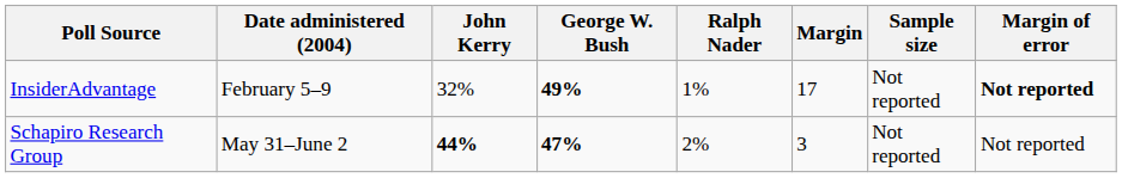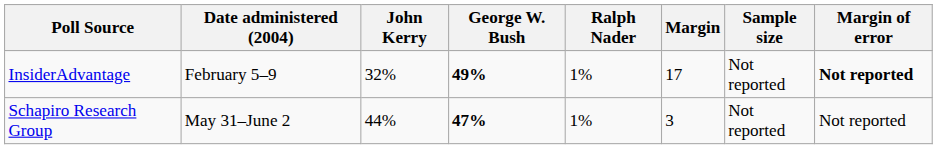 <table class="wikitable">
 <tr>
 <th>Poll Source</th>
 <th>Date administered (2004)</th>
 <th>John Kerry</th>
 <th>George W. Bush</th>
 <th>Ralph Nader</th>
 <th>Margin</th>
 <th>Sample size</th>
 <th>Margin of error</th>
 </tr>
 <tr>
 <td><a href='#'>InsiderAdvantage</a></td>
 <td>February 5–9</td>
 <td>32%</td>
 <td><strong>49%</strong></td>
 <td>1%</td>
 <td>17</td>
 <td>Not reported</td>
 <td><strong>Not reported</strong></td>
 </tr>
 <tr>
 <td><a href='#'>Schapiro Research Group</a></td>
 <td>May 31–June 2</td>
-<td><strong>44%</strong></td>
+<td>44%</td>
 <td><strong>47%</strong></td>
-<td>2%</td>
+<td>1%</td>
 <td>3</td>
 <td>Not reported</td>
 <td>Not reported</td>
 </tr>
 </table>
